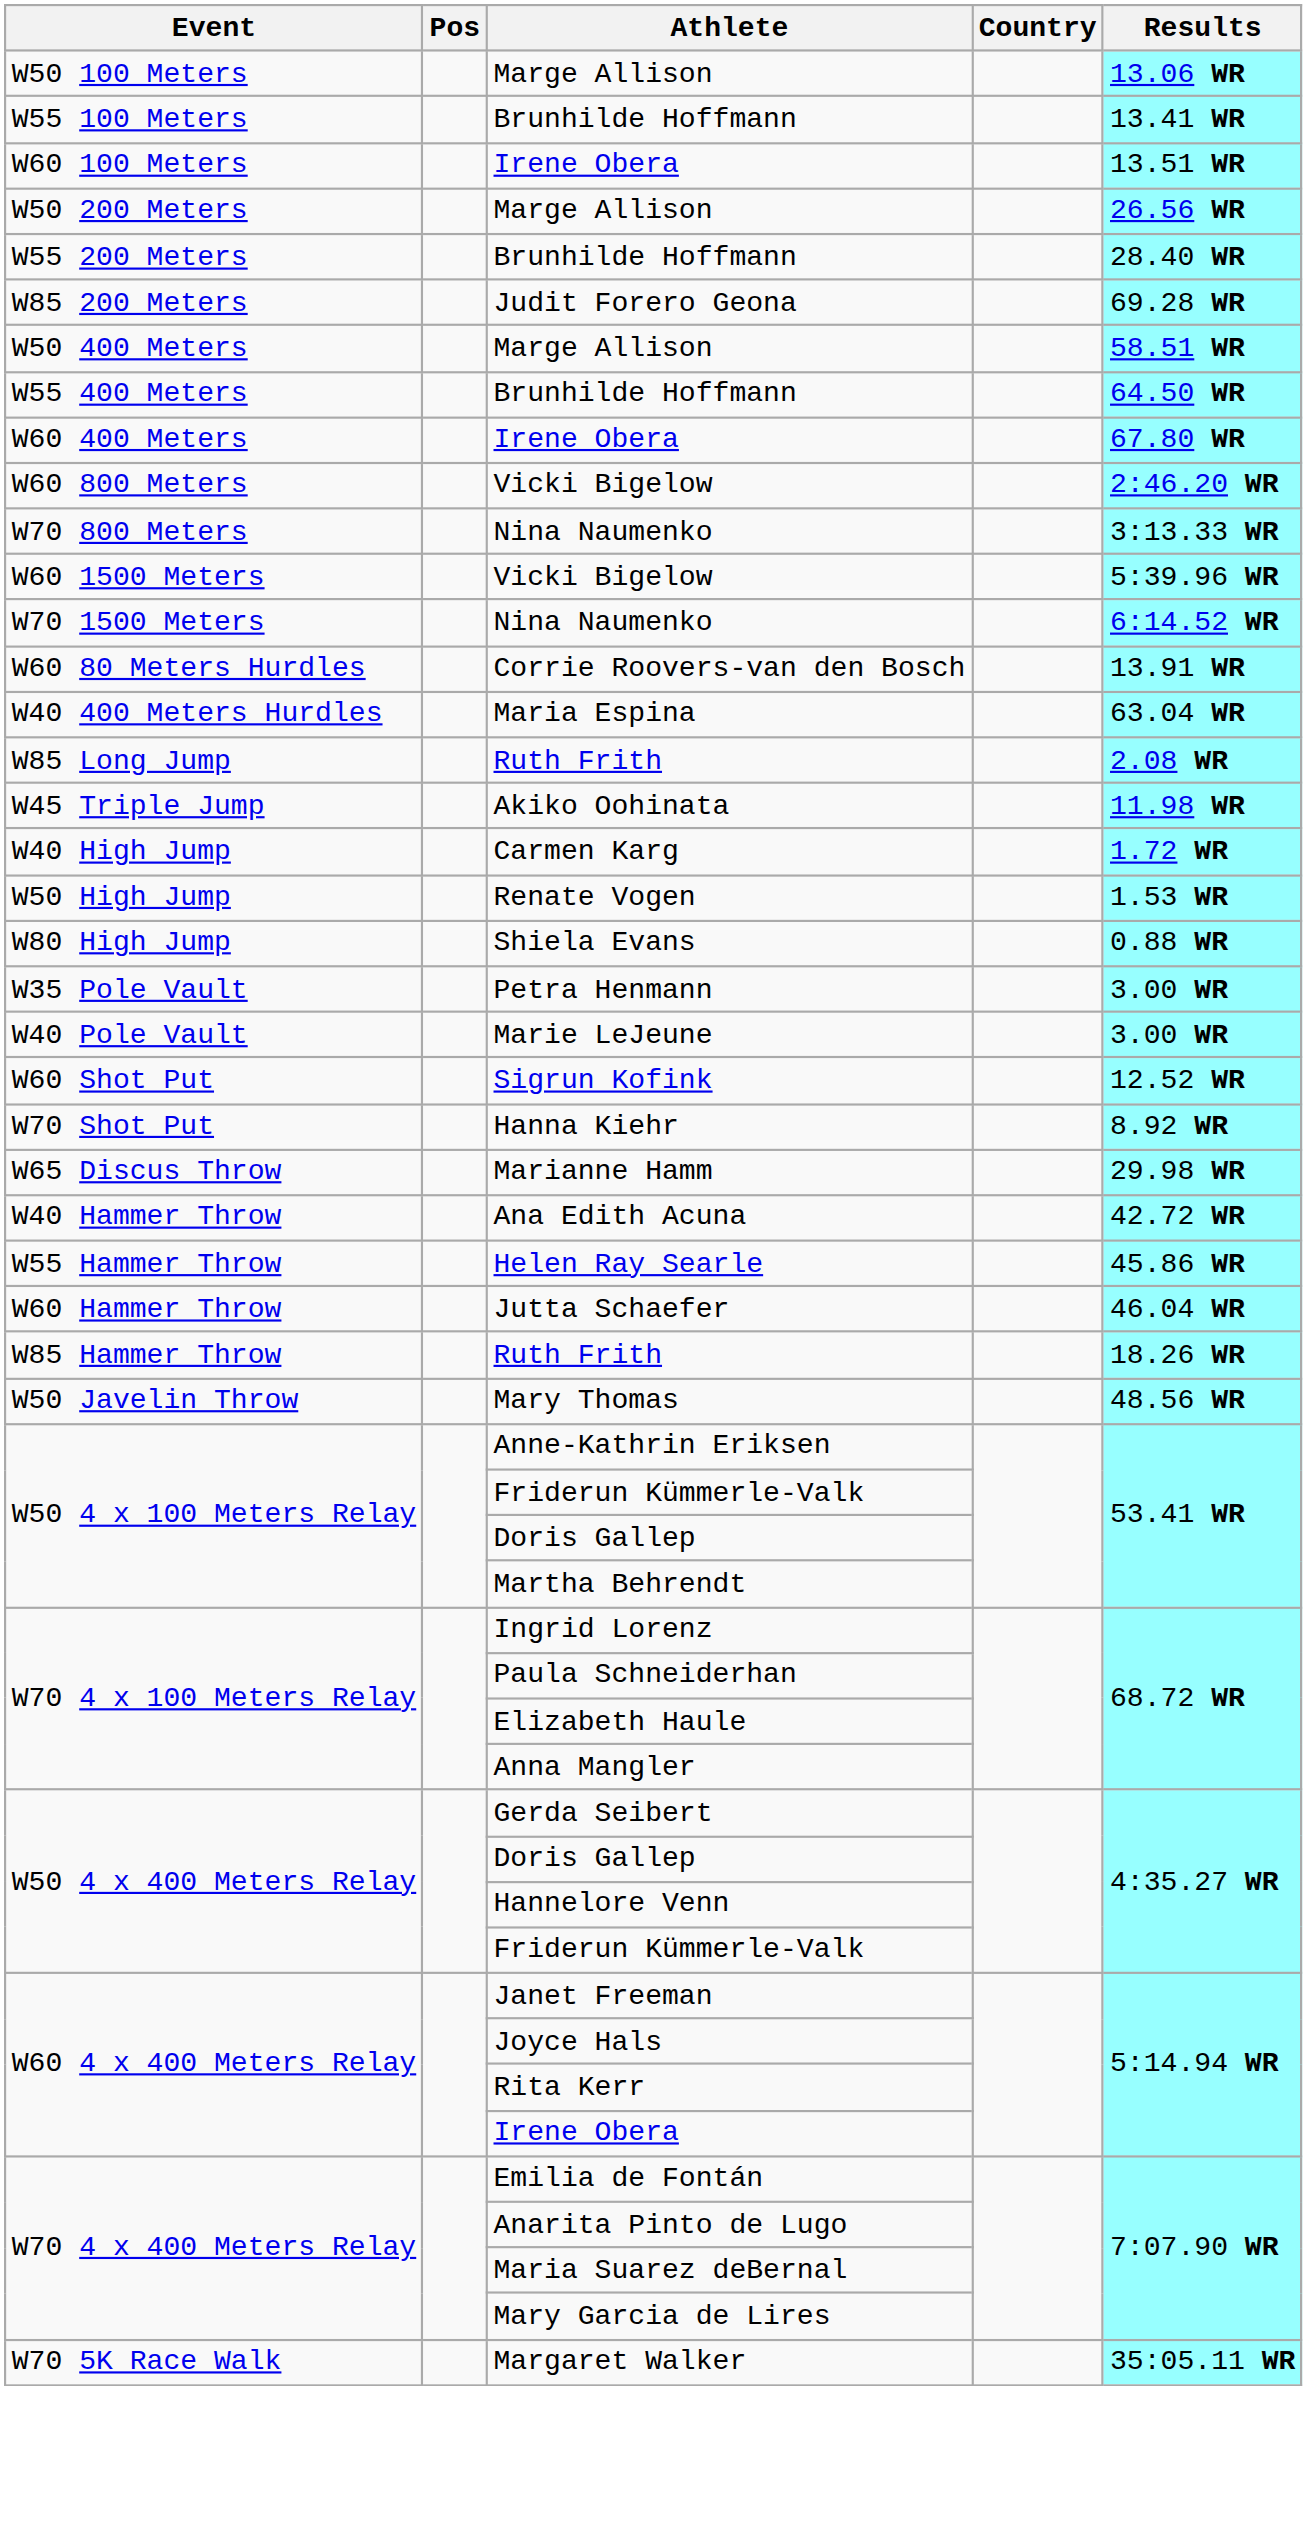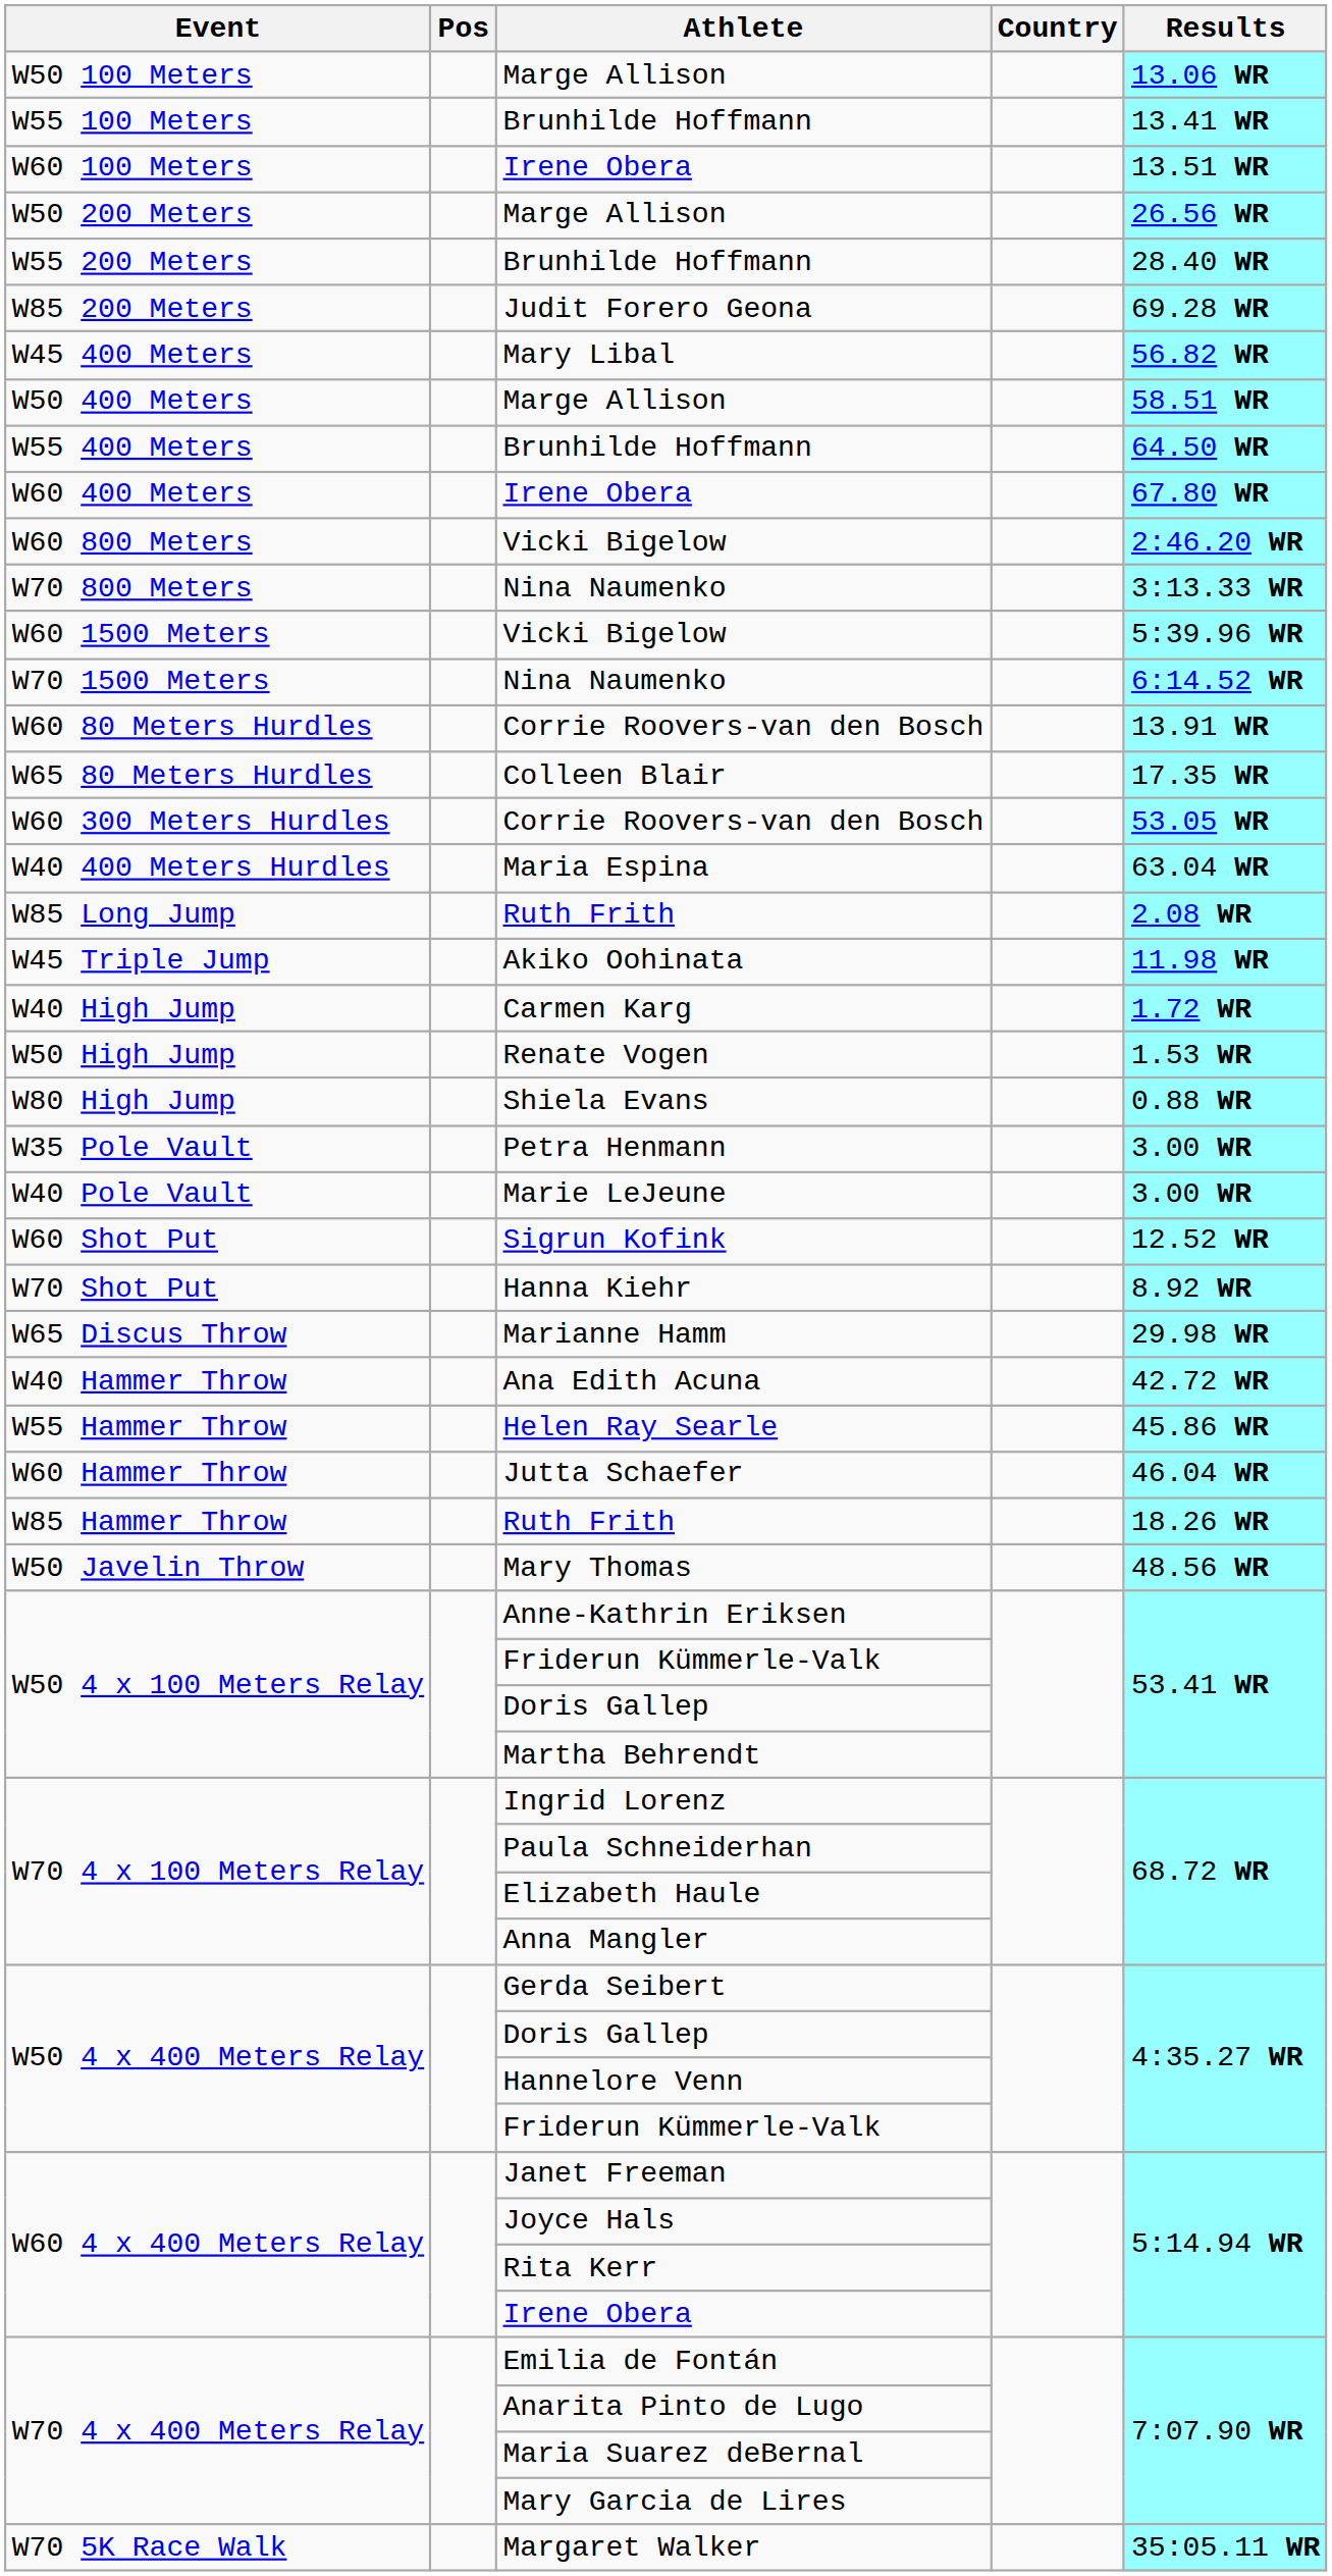 <table class="wikitable">
 <tr>
 <th>Event</th>
 <th>Pos</th>
 <th>Athlete</th>
 <th>Country</th>
 <th>Results</th>
 </tr>
 <tr>
 <td>W50 <a href='#'>100 Meters</a></td>
 <td align="center"></td>
 <td>Marge Allison</td>
 <td></td>
 <td bgcolor=#97ffff><a href='#'>13.06</a> <strong>WR</strong></td>
 </tr>
 <tr>
 <td>W55 <a href='#'>100 Meters</a></td>
 <td align="center"></td>
 <td>Brunhilde Hoffmann</td>
 <td></td>
 <td bgcolor=#97ffff>13.41 <strong>WR</strong></td>
 </tr>
 <tr>
 <td>W60 <a href='#'>100 Meters</a></td>
 <td align="center"></td>
 <td><a href='#'>Irene Obera</a></td>
 <td></td>
 <td bgcolor=#97ffff>13.51 <strong>WR</strong></td>
 </tr>
 <tr>
 <td>W50 <a href='#'>200 Meters</a></td>
 <td align="center"></td>
 <td>Marge Allison</td>
 <td></td>
 <td bgcolor=#97ffff><a href='#'>26.56</a> <strong>WR</strong></td>
 </tr>
 <tr>
 <td>W55 <a href='#'>200 Meters</a></td>
 <td align="center"></td>
 <td>Brunhilde Hoffmann</td>
 <td></td>
 <td bgcolor=#97ffff>28.40 <strong>WR</strong></td>
 </tr>
 <tr>
 <td>W85 <a href='#'>200 Meters</a></td>
 <td align="center"></td>
 <td>Judit Forero Geona</td>
 <td></td>
 <td bgcolor=#97ffff>69.28 <strong>WR</strong></td>
+</tr>
+<tr>
+<td>W45 <a href='#'>400 Meters</a></td>
+<td align="center"></td>
+<td>Mary Libal</td>
+<td></td>
+<td bgcolor=#97ffff><a href='#'>56.82</a> <strong>WR</strong></td>
 </tr>
 <tr>
 <td>W50 <a href='#'>400 Meters</a></td>
 <td align="center"></td>
 <td>Marge Allison</td>
 <td></td>
 <td bgcolor=#97ffff><a href='#'>58.51</a> <strong>WR</strong></td>
 </tr>
 <tr>
 <td>W55 <a href='#'>400 Meters</a></td>
 <td align="center"></td>
 <td>Brunhilde Hoffmann</td>
 <td></td>
 <td bgcolor=#97ffff><a href='#'>64.50</a> <strong>WR</strong></td>
 </tr>
 <tr>
 <td>W60 <a href='#'>400 Meters</a></td>
 <td align="center"></td>
 <td><a href='#'>Irene Obera</a></td>
 <td></td>
 <td bgcolor=#97ffff><a href='#'>67.80</a> <strong>WR</strong></td>
 </tr>
 <tr>
 <td>W60 <a href='#'>800 Meters</a></td>
 <td align="center"></td>
 <td>Vicki Bigelow</td>
 <td></td>
 <td bgcolor=#97ffff><a href='#'>	2:46.20</a> <strong>WR</strong></td>
 </tr>
 <tr>
 <td>W70 <a href='#'>800 Meters</a></td>
 <td align="center"></td>
 <td>Nina Naumenko</td>
 <td></td>
 <td bgcolor=#97ffff>3:13.33 <strong>WR</strong></td>
 </tr>
 <tr>
 <td>W60 <a href='#'>1500 Meters</a></td>
 <td align="center"></td>
 <td>Vicki Bigelow</td>
 <td></td>
 <td bgcolor=#97ffff>5:39.96 <strong>WR</strong></td>
 </tr>
 <tr>
 <td>W70 <a href='#'>1500 Meters</a></td>
 <td align="center"></td>
 <td>Nina Naumenko</td>
 <td></td>
 <td bgcolor=#97ffff><a href='#'>6:14.52</a> <strong>WR</strong></td>
 </tr>
 <tr>
 <td>W60 <a href='#'>80 Meters Hurdles</a></td>
 <td align="center"></td>
 <td>Corrie Roovers-van den Bosch</td>
 <td></td>
 <td bgcolor=#97ffff>13.91 <strong>WR</strong></td>
+</tr>
+<tr>
+<td>W65 <a href='#'>80 Meters Hurdles</a></td>
+<td align="center"></td>
+<td>Colleen Blair</td>
+<td></td>
+<td bgcolor=#97ffff>17.35 <strong>WR</strong></td>
+</tr>
+<tr>
+<td>W60 <a href='#'>300 Meters Hurdles</a></td>
+<td align="center"></td>
+<td>Corrie Roovers-van den Bosch</td>
+<td></td>
+<td bgcolor=#97ffff><a href='#'>53.05</a> <strong>WR</strong></td>
 </tr>
 <tr>
 <td>W40 <a href='#'>400 Meters Hurdles</a></td>
 <td align="center"></td>
 <td>Maria Espina</td>
 <td></td>
 <td bgcolor=#97ffff>63.04 <strong>WR</strong></td>
 </tr>
 <tr>
 <td>W85 <a href='#'>Long Jump</a></td>
 <td align="center"></td>
 <td><a href='#'>Ruth Frith</a></td>
 <td></td>
 <td bgcolor=#97ffff><a href='#'>2.08</a> <strong>WR</strong></td>
 </tr>
 <tr>
 <td>W45 <a href='#'>Triple Jump</a></td>
 <td align="center"></td>
 <td>Akiko Oohinata</td>
 <td></td>
 <td bgcolor=#97ffff><a href='#'>11.98</a> <strong>WR</strong></td>
 </tr>
 <tr>
 <td>W40 <a href='#'>High Jump</a></td>
 <td align="center"></td>
 <td>Carmen Karg</td>
 <td></td>
 <td bgcolor=#97ffff><a href='#'>1.72</a> <strong>WR</strong></td>
 </tr>
 <tr>
 <td>W50 <a href='#'>High Jump</a></td>
 <td align="center"></td>
 <td>Renate Vogen</td>
 <td></td>
 <td bgcolor=#97ffff>1.53 <strong>WR</strong></td>
 </tr>
 <tr>
 <td>W80 <a href='#'>High Jump</a></td>
 <td align="center"></td>
 <td>Shiela Evans</td>
 <td></td>
 <td bgcolor=#97ffff>0.88 <strong>WR</strong></td>
 </tr>
 <tr>
 <td>W35 <a href='#'>Pole Vault</a></td>
 <td align="center"></td>
 <td>Petra Henmann</td>
 <td></td>
 <td bgcolor=#97ffff>3.00 <strong>WR</strong></td>
 </tr>
 <tr>
 <td>W40 <a href='#'>Pole Vault</a></td>
 <td align="center"></td>
 <td>Marie LeJeune</td>
 <td></td>
 <td bgcolor=#97ffff>3.00 <strong>WR</strong></td>
 </tr>
 <tr>
 <td>W60 <a href='#'>Shot Put</a></td>
 <td align="center"></td>
 <td><a href='#'>Sigrun Kofink</a></td>
 <td></td>
 <td bgcolor=#97ffff>12.52 <strong>WR</strong></td>
 </tr>
 <tr>
 <td>W70 <a href='#'>Shot Put</a></td>
 <td align="center"></td>
 <td>Hanna Kiehr</td>
 <td></td>
 <td bgcolor=#97ffff>8.92 <strong>WR</strong></td>
 </tr>
 <tr>
 <td>W65 <a href='#'>Discus Throw</a></td>
 <td align="center"></td>
 <td>Marianne Hamm</td>
 <td></td>
 <td bgcolor=#97ffff>29.98 <strong>WR</strong></td>
 </tr>
 <tr>
 <td>W40 <a href='#'>Hammer Throw</a></td>
 <td align="center"></td>
 <td>Ana Edith Acuna</td>
 <td></td>
 <td bgcolor=#97ffff>42.72 <strong>WR</strong></td>
 </tr>
 <tr>
 <td>W55 <a href='#'>Hammer Throw</a></td>
 <td align="center"></td>
 <td><a href='#'>Helen Ray Searle</a></td>
 <td></td>
 <td bgcolor=#97ffff>45.86 <strong>WR</strong></td>
 </tr>
 <tr>
 <td>W60 <a href='#'>Hammer Throw</a></td>
 <td align="center"></td>
 <td>Jutta Schaefer</td>
 <td></td>
 <td bgcolor=#97ffff>46.04 <strong>WR</strong></td>
 </tr>
 <tr>
 <td>W85 <a href='#'>Hammer Throw</a></td>
 <td align="center"></td>
 <td><a href='#'>Ruth Frith</a></td>
 <td></td>
 <td bgcolor=#97ffff>18.26 <strong>WR</strong></td>
 </tr>
 <tr>
 <td>W50 <a href='#'>Javelin Throw</a></td>
 <td align="center"></td>
 <td>Mary Thomas</td>
 <td></td>
 <td bgcolor=#97ffff>48.56 <strong>WR</strong></td>
 </tr>
 <tr>
 <td rowspan="4">W50 <a href='#'>4 x 100 Meters Relay</a></td>
 <td rowspan="4" align="center"></td>
 <td>Anne-Kathrin Eriksen</td>
 <td rowspan="4"></td>
 <td rowspan="4" bgcolor=#97ffff>53.41 <strong>WR</strong></td>
 </tr>
 <tr>
 <td>Friderun Kümmerle-Valk</td>
 </tr>
 <tr>
 <td>Doris Gallep</td>
 </tr>
 <tr>
 <td>Martha Behrendt</td>
 </tr>
 <tr>
 <td rowspan="4">W70 <a href='#'>4 x 100 Meters Relay</a></td>
 <td rowspan="4" align="center"></td>
 <td>Ingrid Lorenz</td>
 <td rowspan="4"></td>
 <td rowspan="4" bgcolor=#97ffff>68.72 <strong>WR</strong></td>
 </tr>
 <tr>
 <td>Paula Schneiderhan</td>
 </tr>
 <tr>
 <td>Elizabeth Haule</td>
 </tr>
 <tr>
 <td>Anna Mangler</td>
 </tr>
 <tr>
 <td rowspan="4">W50 <a href='#'>4 x 400 Meters Relay</a></td>
 <td rowspan="4" align="center"></td>
 <td>Gerda Seibert</td>
 <td rowspan="4"></td>
 <td rowspan="4" bgcolor=#97ffff>4:35.27 <strong>WR</strong></td>
 </tr>
 <tr>
 <td>Doris Gallep</td>
 </tr>
 <tr>
 <td>Hannelore Venn</td>
 </tr>
 <tr>
 <td>Friderun Kümmerle-Valk</td>
 </tr>
 <tr>
 <td rowspan="4">W60 <a href='#'>4 x 400 Meters Relay</a></td>
 <td rowspan="4" align="center"></td>
 <td>Janet Freeman</td>
 <td rowspan="4"></td>
 <td rowspan="4" bgcolor=#97ffff>5:14.94 <strong>WR</strong></td>
 </tr>
 <tr>
 <td>Joyce Hals</td>
 </tr>
 <tr>
 <td>Rita Kerr</td>
 </tr>
 <tr>
 <td><a href='#'>Irene Obera</a></td>
 </tr>
 <tr>
 <td rowspan="4">W70 <a href='#'>4 x 400 Meters Relay</a></td>
 <td rowspan="4" align="center"></td>
 <td>Emilia de Fontán</td>
 <td rowspan="4"></td>
 <td rowspan="4" bgcolor=#97ffff>7:07.90 <strong>WR</strong></td>
 </tr>
 <tr>
 <td>Anarita Pinto de Lugo</td>
 </tr>
 <tr>
 <td>Maria Suarez deBernal</td>
 </tr>
 <tr>
 <td>Mary Garcia de Lires</td>
 </tr>
 <tr>
 <td>W70 <a href='#'>5K Race Walk</a></td>
 <td align="center"></td>
 <td>Margaret Walker</td>
 <td></td>
 <td bgcolor=#97ffff>35:05.11 <strong>WR</strong></td>
 </tr>
 </table>
